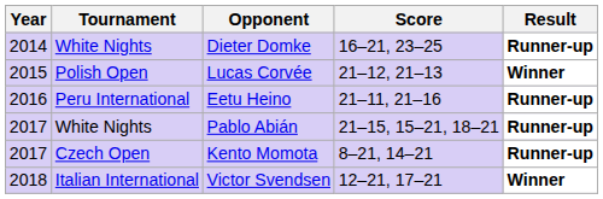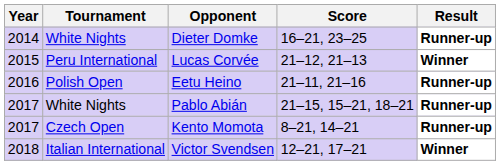 <table class="sortable wikitable" style="font-size: 90%;">
 <tr>
 <th>Year</th>
 <th>Tournament</th>
 <th>Opponent</th>
 <th>Score</th>
 <th>Result</th>
 </tr>
 <tr style="background:#D8CEF6">
 <td align="center">2014</td>
 <td align="left"><a href='#'>White Nights</a></td>
 <td align="left"> <a href='#'>Dieter Domke</a></td>
 <td align="left">16–21, 23–25</td>
 <td style="text-align:left; background:white"> <strong>Runner-up</strong></td>
 </tr>
 <tr style="background:#D8CEF6">
 <td align="center">2015</td>
-<td align="left"><a href='#'>Polish Open</a></td>
+<td align="left"><a href='#'>Peru International</a></td>
 <td align="left"> <a href='#'>Lucas Corvée</a></td>
 <td align="left">21–12, 21–13</td>
 <td style="text-align:left; background:white"> <strong>Winner</strong></td>
 </tr>
 <tr style="background:#D8CEF6">
 <td align="center">2016</td>
-<td align="left"><a href='#'>Peru International</a></td>
+<td align="left"><a href='#'>Polish Open</a></td>
 <td align="left"> <a href='#'>Eetu Heino</a></td>
 <td align="left">21–11, 21–16</td>
 <td style="text-align:left; background:white"> <strong>Runner-up</strong></td>
 </tr>
 <tr style="background:#D8CEF6">
 <td align="center">2017</td>
 <td align="left">White Nights</td>
 <td align="left"> <a href='#'>Pablo Abián</a></td>
 <td align="left">21–15, 15–21, 18–21</td>
 <td style="text-align:left; background:white"> <strong>Runner-up</strong></td>
 </tr>
 <tr style="background:#D8CEF6">
 <td align="center">2017</td>
 <td align="left"><a href='#'>Czech Open</a></td>
 <td align="left"> <a href='#'>Kento Momota</a></td>
 <td align="left">8–21, 14–21</td>
 <td style="text-align:left; background:white"> <strong>Runner-up</strong></td>
 </tr>
 <tr style="background:#D8CEF6">
 <td align="center">2018</td>
 <td align="left"><a href='#'>Italian International</a></td>
 <td align="left"> <a href='#'>Victor Svendsen</a></td>
 <td align="left">12–21, 17–21</td>
 <td style="text-align:left; background:white"> <strong>Winner</strong></td>
 </tr>
 </table>
